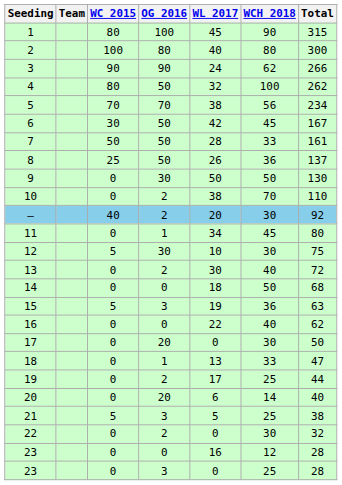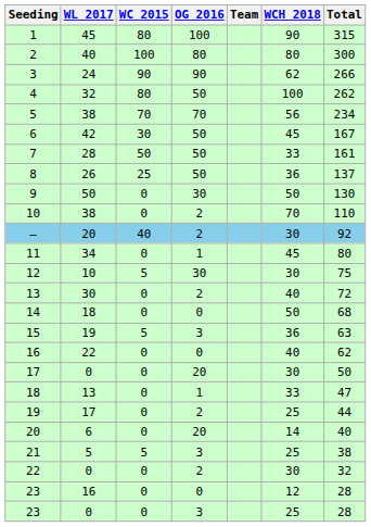 <table class="wikitable collapsible sortable" style="font-size:90%; text-align:center; margin:1em auto 1em auto">
 <tr>
 <th>Seeding</th>
-<th>Team</th>
+<th><a href='#'>WL 2017</a></th>
 <th><a href='#'>WC 2015</a></th>
 <th><a href='#'>OG 2016</a></th>
-<th><a href='#'>WL 2017</a></th>
+<th>Team</th>
 <th><a href='#'>WCH 2018</a></th>
 <th>Total</th>
 </tr>
 <tr bgcolor="#ccffcc">
 <td>1</td>
-<td style="text-align:left"></td>
+<td>45</td>
 <td>80</td>
 <td>100</td>
-<td>45</td>
+<td style="text-align:left"></td>
 <td>90</td>
 <td>315</td>
 </tr>
 <tr bgcolor="#ccffcc">
 <td>2</td>
-<td style="text-align:left"></td>
+<td>40</td>
 <td>100</td>
 <td>80</td>
-<td>40</td>
+<td style="text-align:left"></td>
 <td>80</td>
 <td>300</td>
 </tr>
 <tr bgcolor="#ccffcc">
 <td>3</td>
-<td style="text-align:left"></td>
+<td>24</td>
 <td>90</td>
 <td>90</td>
-<td>24</td>
+<td style="text-align:left"></td>
 <td>62</td>
 <td>266</td>
 </tr>
 <tr bgcolor="#ccffcc">
 <td>4</td>
-<td style="text-align:left"></td>
+<td>32</td>
 <td>80</td>
 <td>50</td>
-<td>32</td>
+<td style="text-align:left"></td>
 <td>100</td>
 <td>262</td>
 </tr>
 <tr bgcolor="#ccffcc">
 <td>5</td>
-<td style="text-align:left"></td>
+<td>38</td>
 <td>70</td>
 <td>70</td>
-<td>38</td>
+<td style="text-align:left"></td>
 <td>56</td>
 <td>234</td>
 </tr>
 <tr bgcolor="#ccffcc">
 <td>6</td>
-<td style="text-align:left"></td>
+<td>42</td>
 <td>30</td>
 <td>50</td>
-<td>42</td>
+<td style="text-align:left"></td>
 <td>45</td>
 <td>167</td>
 </tr>
 <tr bgcolor="#ccffcc">
 <td>7</td>
-<td style="text-align:left"></td>
+<td>28</td>
 <td>50</td>
 <td>50</td>
-<td>28</td>
+<td style="text-align:left"></td>
 <td>33</td>
 <td>161</td>
 </tr>
 <tr bgcolor="#ccffcc">
 <td>8</td>
-<td style="text-align:left"></td>
+<td>26</td>
 <td>25</td>
 <td>50</td>
-<td>26</td>
+<td style="text-align:left"></td>
 <td>36</td>
 <td>137</td>
 </tr>
 <tr bgcolor="#ccffcc">
 <td>9</td>
-<td style="text-align:left"></td>
+<td>50</td>
 <td>0</td>
 <td>30</td>
-<td>50</td>
+<td style="text-align:left"></td>
 <td>50</td>
 <td>130</td>
 </tr>
 <tr bgcolor="#ccffcc">
 <td>10</td>
-<td style="text-align:left"></td>
+<td>38</td>
 <td>0</td>
 <td>2</td>
-<td>38</td>
+<td style="text-align:left"></td>
 <td>70</td>
 <td>110</td>
 </tr>
 <tr bgcolor="#87ceeb">
 <td>–</td>
-<td style="text-align:left"></td>
+<td>20</td>
 <td>40</td>
 <td>2</td>
-<td>20</td>
+<td style="text-align:left"></td>
 <td>30</td>
 <td>92</td>
 </tr>
 <tr bgcolor="#ccffcc">
 <td>11</td>
-<td style="text-align:left"></td>
+<td>34</td>
 <td>0</td>
 <td>1</td>
-<td>34</td>
+<td style="text-align:left"></td>
 <td>45</td>
 <td>80</td>
 </tr>
 <tr bgcolor="#ccffcc">
 <td>12</td>
-<td style="text-align:left"></td>
+<td>10</td>
 <td>5</td>
 <td>30</td>
-<td>10</td>
+<td style="text-align:left"></td>
 <td>30</td>
 <td>75</td>
 </tr>
 <tr bgcolor="#ccffcc">
 <td>13</td>
-<td style="text-align:left"></td>
+<td>30</td>
 <td>0</td>
 <td>2</td>
-<td>30</td>
+<td style="text-align:left"></td>
 <td>40</td>
 <td>72</td>
 </tr>
 <tr bgcolor="#ccffcc">
 <td>14</td>
-<td style="text-align:left"></td>
+<td>18</td>
 <td>0</td>
 <td>0</td>
-<td>18</td>
+<td style="text-align:left"></td>
 <td>50</td>
 <td>68</td>
 </tr>
 <tr bgcolor="#ccffcc">
 <td>15</td>
-<td style="text-align:left"></td>
+<td>19</td>
 <td>5</td>
 <td>3</td>
-<td>19</td>
+<td style="text-align:left"></td>
 <td>36</td>
 <td>63</td>
 </tr>
 <tr bgcolor="#ccffcc">
 <td>16</td>
-<td style="text-align:left"></td>
+<td>22</td>
 <td>0</td>
 <td>0</td>
-<td>22</td>
+<td style="text-align:left"></td>
 <td>40</td>
 <td>62</td>
 </tr>
 <tr bgcolor="#ccffcc">
 <td>17</td>
-<td style="text-align:left"></td>
+<td>0</td>
 <td>0</td>
 <td>20</td>
-<td>0</td>
+<td style="text-align:left"></td>
 <td>30</td>
 <td>50</td>
 </tr>
 <tr bgcolor="#ccffcc">
 <td>18</td>
-<td style="text-align:left"></td>
+<td>13</td>
 <td>0</td>
 <td>1</td>
-<td>13</td>
+<td style="text-align:left"></td>
 <td>33</td>
 <td>47</td>
 </tr>
 <tr bgcolor="#ccffcc">
 <td>19</td>
-<td style="text-align:left"></td>
+<td>17</td>
 <td>0</td>
 <td>2</td>
-<td>17</td>
+<td style="text-align:left"></td>
 <td>25</td>
 <td>44</td>
 </tr>
 <tr bgcolor="#ccffcc">
 <td>20</td>
-<td style="text-align:left"></td>
+<td>6</td>
 <td>0</td>
 <td>20</td>
-<td>6</td>
+<td style="text-align:left"></td>
 <td>14</td>
 <td>40</td>
 </tr>
 <tr bgcolor="#ccffcc">
 <td>21</td>
-<td style="text-align:left"></td>
+<td>5</td>
 <td>5</td>
 <td>3</td>
-<td>5</td>
+<td style="text-align:left"></td>
 <td>25</td>
 <td>38</td>
 </tr>
 <tr bgcolor="#ccffcc">
 <td>22</td>
-<td style="text-align:left"></td>
+<td>0</td>
 <td>0</td>
 <td>2</td>
-<td>0</td>
+<td style="text-align:left"></td>
 <td>30</td>
 <td>32</td>
 </tr>
 <tr bgcolor="#ccffcc">
 <td>23</td>
-<td style="text-align:left"></td>
+<td>16</td>
 <td>0</td>
 <td>0</td>
-<td>16</td>
+<td style="text-align:left"></td>
 <td>12</td>
 <td>28</td>
 </tr>
 <tr bgcolor="#ccffcc">
 <td>23</td>
-<td style="text-align:left"></td>
+<td>0</td>
 <td>0</td>
 <td>3</td>
-<td>0</td>
+<td style="text-align:left"></td>
 <td>25</td>
 <td>28</td>
 </tr>
 </table>
